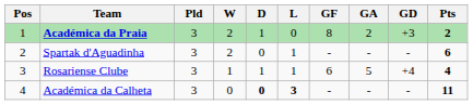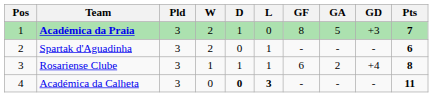 <table class="wikitable" style="text-align: center;">
 <tr>
 <th style="width: 40px;">Pos</th>
 <th style="width: 170px;">Team</th>
 <th style="width: 45px;">Pld</th>
 <th style="width: 35px;">W</th>
 <th style="width: 35px;">D</th>
 <th style="width: 35px;">L</th>
 <th style="width: 45px;">GF</th>
 <th style="width: 45px;">GA</th>
 <th style="width: 45px;">GD</th>
 <th style="width: 45px;">Pts</th>
 </tr>
 <tr style="background:#ACE1AF;">
 <td>1</td>
 <td style="text-align: left;"><strong><a href='#'>Académica da Praia</a></strong></td>
 <td>3</td>
 <td>2</td>
 <td>1</td>
 <td>0</td>
 <td>8</td>
-<td>2</td>
+<td>5</td>
 <td>+3</td>
-<td><strong>2</strong></td>
+<td><strong>7</strong></td>
 </tr>
 <tr>
 <td>2</td>
 <td style="text-align: left;"><a href='#'>Spartak d'Aguadinha</a></td>
 <td>3</td>
 <td>2</td>
 <td>0</td>
 <td>1</td>
 <td>-</td>
 <td>-</td>
 <td>-</td>
 <td><strong>6</strong></td>
 </tr>
 <tr>
 <td>3</td>
 <td style="text-align: left;"><a href='#'>Rosariense Clube</a></td>
 <td>3</td>
 <td>1</td>
 <td>1</td>
 <td>1</td>
 <td>6</td>
-<td>5</td>
+<td>2</td>
 <td>+4</td>
-<td><strong>4</strong></td>
+<td><strong>8</strong></td>
 </tr>
 <tr>
 <td>4</td>
 <td style="text-align: left;"><a href='#'>Académica da Calheta</a></td>
 <td>3</td>
 <td>0</td>
 <td><strong>0</strong></td>
 <td><strong>3</strong></td>
 <td>-</td>
 <td>-</td>
 <td>-</td>
 <td><strong>11</strong></td>
 </tr>
 </table>
